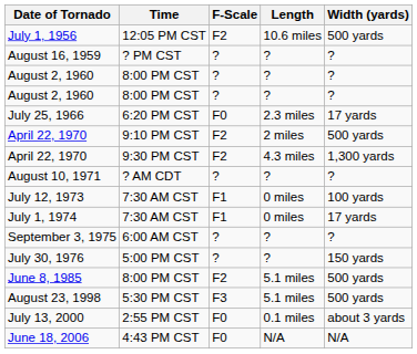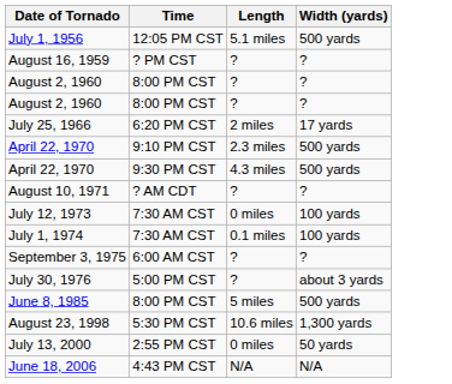 <table class="wikitable collapsible">
 <tr>
 <th>Date of Tornado</th>
 <th>Time</th>
-<th>F-Scale</th>
 <th>Length</th>
 <th>Width (yards)</th>
 </tr>
 <tr>
 <td><a href='#'>July 1, 1956</a></td>
 <td>12:05 PM CST</td>
-<td>F2</td>
-<td>10.6 miles</td>
+<td>5.1 miles</td>
 <td>500 yards</td>
 </tr>
 <tr>
 <td>August 16, 1959</td>
 <td>? PM CST</td>
-<td>?</td>
 <td>?</td>
 <td>?</td>
 </tr>
 <tr>
 <td>August 2, 1960</td>
 <td>8:00 PM CST</td>
 <td>?</td>
 <td>?</td>
-<td>?</td>
 </tr>
 <tr>
 <td>August 2, 1960</td>
 <td>8:00 PM CST</td>
 <td>?</td>
 <td>?</td>
-<td>?</td>
 </tr>
 <tr>
 <td>July 25, 1966</td>
 <td>6:20 PM CST</td>
-<td>F0</td>
-<td>2.3 miles</td>
+<td>2 miles</td>
 <td>17 yards</td>
 </tr>
 <tr>
 <td><a href='#'>April 22, 1970</a></td>
 <td>9:10 PM CST</td>
-<td>F2</td>
-<td>2 miles</td>
+<td>2.3 miles</td>
 <td>500 yards</td>
 </tr>
 <tr>
 <td>April 22, 1970</td>
 <td>9:30 PM CST</td>
-<td>F2</td>
 <td>4.3 miles</td>
-<td>1,300 yards</td>
+<td>500 yards</td>
 </tr>
 <tr>
 <td>August 10, 1971</td>
 <td>? AM CDT</td>
 <td>?</td>
 <td>?</td>
-<td>?</td>
 </tr>
 <tr>
 <td>July 12, 1973</td>
 <td>7:30 AM CST</td>
-<td>F1</td>
 <td>0 miles</td>
 <td>100 yards</td>
 </tr>
 <tr>
 <td>July 1, 1974</td>
 <td>7:30 AM CST</td>
-<td>F1</td>
-<td>0 miles</td>
-<td>17 yards</td>
+<td>0.1 miles</td>
+<td>100 yards</td>
 </tr>
 <tr>
 <td>September 3, 1975</td>
 <td>6:00 AM CST</td>
-<td>?</td>
 <td>?</td>
 <td>?</td>
 </tr>
 <tr>
 <td>July 30, 1976</td>
 <td>5:00 PM CST</td>
 <td>?</td>
-<td>?</td>
-<td>150 yards</td>
+<td>about 3 yards</td>
 </tr>
 <tr>
 <td><a href='#'>June 8, 1985</a></td>
 <td>8:00 PM CST</td>
-<td>F2</td>
-<td>5.1 miles</td>
+<td>5 miles</td>
 <td>500 yards</td>
 </tr>
 <tr>
 <td>August 23, 1998</td>
 <td>5:30 PM CST</td>
-<td>F3</td>
-<td>5.1 miles</td>
-<td>500 yards</td>
+<td>10.6 miles</td>
+<td>1,300 yards</td>
 </tr>
 <tr>
 <td>July 13, 2000</td>
 <td>2:55 PM CST</td>
-<td>F0</td>
-<td>0.1 miles</td>
-<td>about 3 yards</td>
+<td>0 miles</td>
+<td>50 yards</td>
 </tr>
 <tr>
 <td><a href='#'>June 18, 2006</a></td>
 <td>4:43 PM CST</td>
-<td>F0</td>
 <td>N/A</td>
 <td>N/A</td>
 </tr>
 </table>
